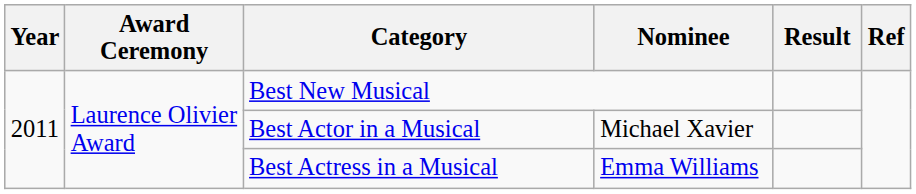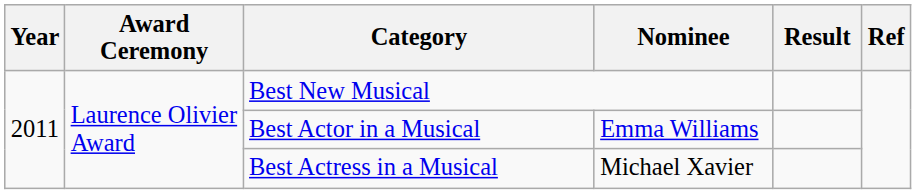 <table class="wikitable" width="95%">
 <tr>
 <th width="5%">Year</th>
 <th width="20%">Award Ceremony</th>
 <th width="40%">Category</th>
 <th width="20%">Nominee</th>
 <th width="10%">Result</th>
 <th width="5%">Ref</th>
 </tr>
 <tr>
 <td rowspan="3" align="center">2011</td>
 <td rowspan="3"><a href='#'>Laurence Olivier Award</a></td>
 <td colspan="2"><a href='#'>Best New Musical</a></td>
 <td></td>
 <td rowspan="3" align="center"></td>
 </tr>
 <tr>
 <td><a href='#'>Best Actor in a Musical</a></td>
-<td>Michael Xavier</td>
+<td><a href='#'>Emma Williams</a></td>
 <td></td>
 </tr>
 <tr>
 <td><a href='#'>Best Actress in a Musical</a></td>
-<td><a href='#'>Emma Williams</a></td>
+<td>Michael Xavier</td>
 <td></td>
 </tr>
 </table>
